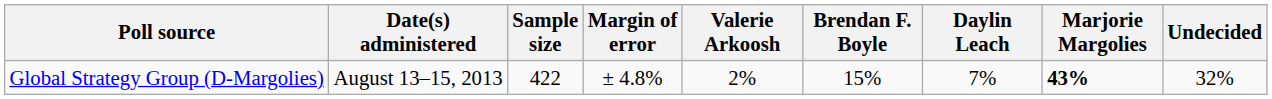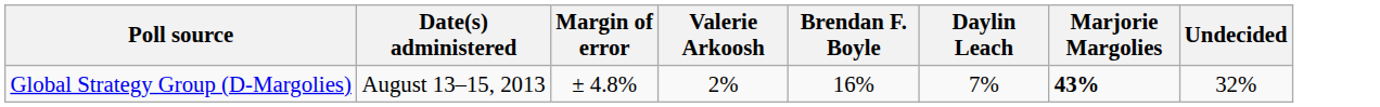 <table class="wikitable">
 <tr>
 <th>Poll source</th>
 <th>Date(s)<br>administered</th>
-<th>Sample<br>size</th>
 <th>Margin of<br>error</th>
 <th style="width:85px;">Valerie<br>Arkoosh</th>
 <th style="width:85px;">Brendan F.<br>Boyle</th>
 <th style="width:85px;">Daylin<br>Leach</th>
 <th style="width:85px;">Marjorie<br>Margolies</th>
 <th>Undecided</th>
 </tr>
 <tr>
 <td><a href='#'>Global Strategy Group (D-Margolies)</a></td>
 <td align=center>August 13–15, 2013</td>
-<td align=center>422</td>
 <td align=center>± 4.8%</td>
 <td align=center>2%</td>
-<td align=center>15%</td>
+<td align=center>16%</td>
 <td align=center>7%</td>
 <td><strong>43%</strong></td>
 <td align=center>32%</td>
 </tr>
 </table>
